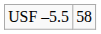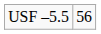 <table class="wikitable">
 <tr align="center">
 </tr>
 <tr align="center">
 <td>USF –5.5</td>
-<td>58</td>
+<td>56</td>
 </tr>
 </table>
